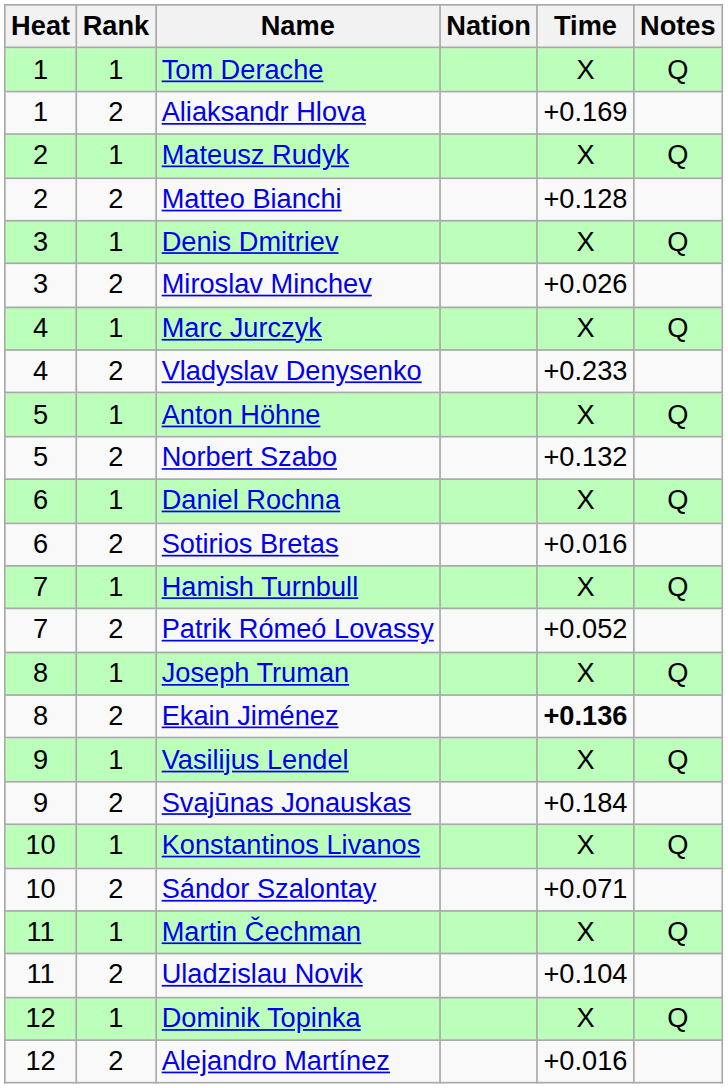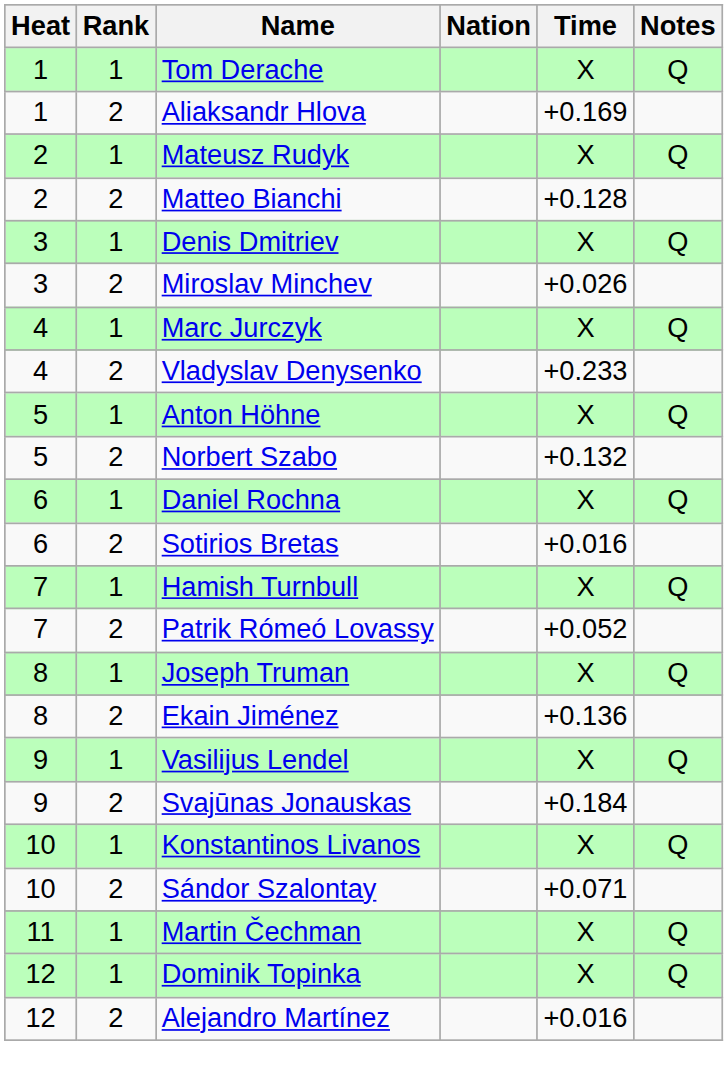 <table class="wikitable sortable" style="text-align:center">
 <tr>
 <th>Heat</th>
 <th>Rank</th>
 <th>Name</th>
 <th>Nation</th>
 <th>Time</th>
 <th>Notes</th>
 </tr>
 <tr bgcolor=bbffbb>
 <td>1</td>
 <td>1</td>
 <td align=left><a href='#'>Tom Derache</a></td>
 <td align=left></td>
 <td>X</td>
 <td>Q</td>
 </tr>
 <tr>
 <td>1</td>
 <td>2</td>
 <td align=left><a href='#'>Aliaksandr Hlova</a></td>
 <td align=left></td>
 <td>+0.169</td>
 <td></td>
 </tr>
 <tr bgcolor=bbffbb>
 <td>2</td>
 <td>1</td>
 <td align=left><a href='#'>Mateusz Rudyk</a></td>
 <td align=left></td>
 <td>X</td>
 <td>Q</td>
 </tr>
 <tr>
 <td>2</td>
 <td>2</td>
 <td align=left><a href='#'>Matteo Bianchi</a></td>
 <td align=left></td>
 <td>+0.128</td>
 <td></td>
 </tr>
 <tr bgcolor=bbffbb>
 <td>3</td>
 <td>1</td>
 <td align=left><a href='#'>Denis Dmitriev</a></td>
 <td align=left></td>
 <td>X</td>
 <td>Q</td>
 </tr>
 <tr>
 <td>3</td>
 <td>2</td>
 <td align=left><a href='#'>Miroslav Minchev</a></td>
 <td align=left></td>
 <td>+0.026</td>
 <td></td>
 </tr>
 <tr bgcolor=bbffbb>
 <td>4</td>
 <td>1</td>
 <td align=left><a href='#'>Marc Jurczyk</a></td>
 <td align=left></td>
 <td>X</td>
 <td>Q</td>
 </tr>
 <tr>
 <td>4</td>
 <td>2</td>
 <td align=left><a href='#'>Vladyslav Denysenko</a></td>
 <td align=left></td>
 <td>+0.233</td>
 <td></td>
 </tr>
 <tr bgcolor=bbffbb>
 <td>5</td>
 <td>1</td>
 <td align=left><a href='#'>Anton Höhne</a></td>
 <td align=left></td>
 <td>X</td>
 <td>Q</td>
 </tr>
 <tr>
 <td>5</td>
 <td>2</td>
 <td align=left><a href='#'>Norbert Szabo</a></td>
 <td align=left></td>
 <td>+0.132</td>
 <td></td>
 </tr>
 <tr bgcolor=bbffbb>
 <td>6</td>
 <td>1</td>
 <td align=left><a href='#'>Daniel Rochna</a></td>
 <td align=left></td>
 <td>X</td>
 <td>Q</td>
 </tr>
 <tr>
 <td>6</td>
 <td>2</td>
 <td align=left><a href='#'>Sotirios Bretas</a></td>
 <td align=left></td>
 <td>+0.016</td>
 <td></td>
 </tr>
 <tr bgcolor=bbffbb>
 <td>7</td>
 <td>1</td>
 <td align=left><a href='#'>Hamish Turnbull</a></td>
 <td align=left></td>
 <td>X</td>
 <td>Q</td>
 </tr>
 <tr>
 <td>7</td>
 <td>2</td>
 <td align=left><a href='#'>Patrik Rómeó Lovassy</a></td>
 <td align=left></td>
 <td>+0.052</td>
 <td></td>
 </tr>
 <tr bgcolor=bbffbb>
 <td>8</td>
 <td>1</td>
 <td align=left><a href='#'>Joseph Truman</a></td>
 <td align=left></td>
 <td>X</td>
 <td>Q</td>
 </tr>
 <tr>
 <td>8</td>
 <td>2</td>
 <td align=left><a href='#'>Ekain Jiménez</a></td>
 <td align=left></td>
-<td><strong>+0.136</strong></td>
+<td>+0.136</td>
 <td></td>
 </tr>
 <tr bgcolor=bbffbb>
 <td>9</td>
 <td>1</td>
 <td align=left><a href='#'>Vasilijus Lendel</a></td>
 <td align=left></td>
 <td>X</td>
 <td>Q</td>
 </tr>
 <tr>
 <td>9</td>
 <td>2</td>
 <td align=left><a href='#'>Svajūnas Jonauskas</a></td>
 <td align=left></td>
 <td>+0.184</td>
 <td></td>
 </tr>
 <tr bgcolor=bbffbb>
 <td>10</td>
 <td>1</td>
 <td align=left><a href='#'>Konstantinos Livanos</a></td>
 <td align=left></td>
 <td>X</td>
 <td>Q</td>
 </tr>
 <tr>
 <td>10</td>
 <td>2</td>
 <td align=left><a href='#'>Sándor Szalontay</a></td>
 <td align=left></td>
 <td>+0.071</td>
 <td></td>
 </tr>
 <tr bgcolor=bbffbb>
 <td>11</td>
 <td>1</td>
 <td align=left><a href='#'>Martin Čechman</a></td>
 <td align=left></td>
 <td>X</td>
 <td>Q</td>
 </tr>
-<tr>
-<td>11</td>
-<td>2</td>
-<td align=left><a href='#'>Uladzislau Novik</a></td>
-<td align=left></td>
-<td>+0.104</td>
-<td></td>
-</tr>
 <tr bgcolor=bbffbb>
 <td>12</td>
 <td>1</td>
 <td align=left><a href='#'>Dominik Topinka</a></td>
 <td align=left></td>
 <td>X</td>
 <td>Q</td>
 </tr>
 <tr>
 <td>12</td>
 <td>2</td>
 <td align=left><a href='#'>Alejandro Martínez</a></td>
 <td align=left></td>
 <td>+0.016</td>
 <td></td>
 </tr>
 </table>
